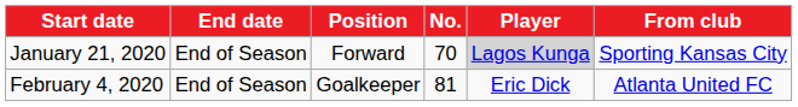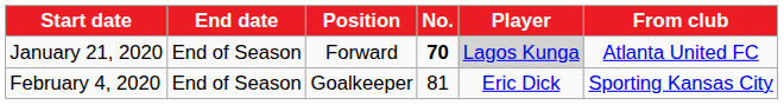 <table class="wikitable">
 <tr>
 <th style="background:#EC1C24; color:white;"><strong>Start date</strong></th>
 <th style="background:#EC1C24; color:white;"><strong>End date</strong></th>
 <th style="background:#EC1C24; color:white;"><strong>Position</strong></th>
 <th style="background:#EC1C24; color:white;"><strong>No.</strong></th>
 <th style="background:#EC1C24; color:white;"><strong>Player</strong></th>
 <th style="background:#EC1C24; color:white;"><strong>From club</strong></th>
 </tr>
 <tr>
 <td>January 21, 2020</td>
 <td>End of Season</td>
 <td style="text-align:center;">Forward</td>
-<td style="text-align:center;">70</td>
+<td style="text-align:center;"><strong>70</strong></td>
 <td style="background: lightgrey; text-align:center;"> <a href='#'>Lagos Kunga</a></td>
-<td style="text-align:center;"> <a href='#'>Sporting Kansas City</a></td>
+<td style="text-align:center;"> <a href='#'>Atlanta United FC</a></td>
 </tr>
 <tr>
 <td>February 4, 2020</td>
 <td>End of Season</td>
 <td style="text-align:center;">Goalkeeper</td>
 <td style="text-align:center;">81</td>
 <td style="text-align:center;"> <a href='#'>Eric Dick</a></td>
-<td style="text-align:center;"> <a href='#'>Atlanta United FC</a></td>
+<td style="text-align:center;"> <a href='#'>Sporting Kansas City</a></td>
 </tr>
 </table>
